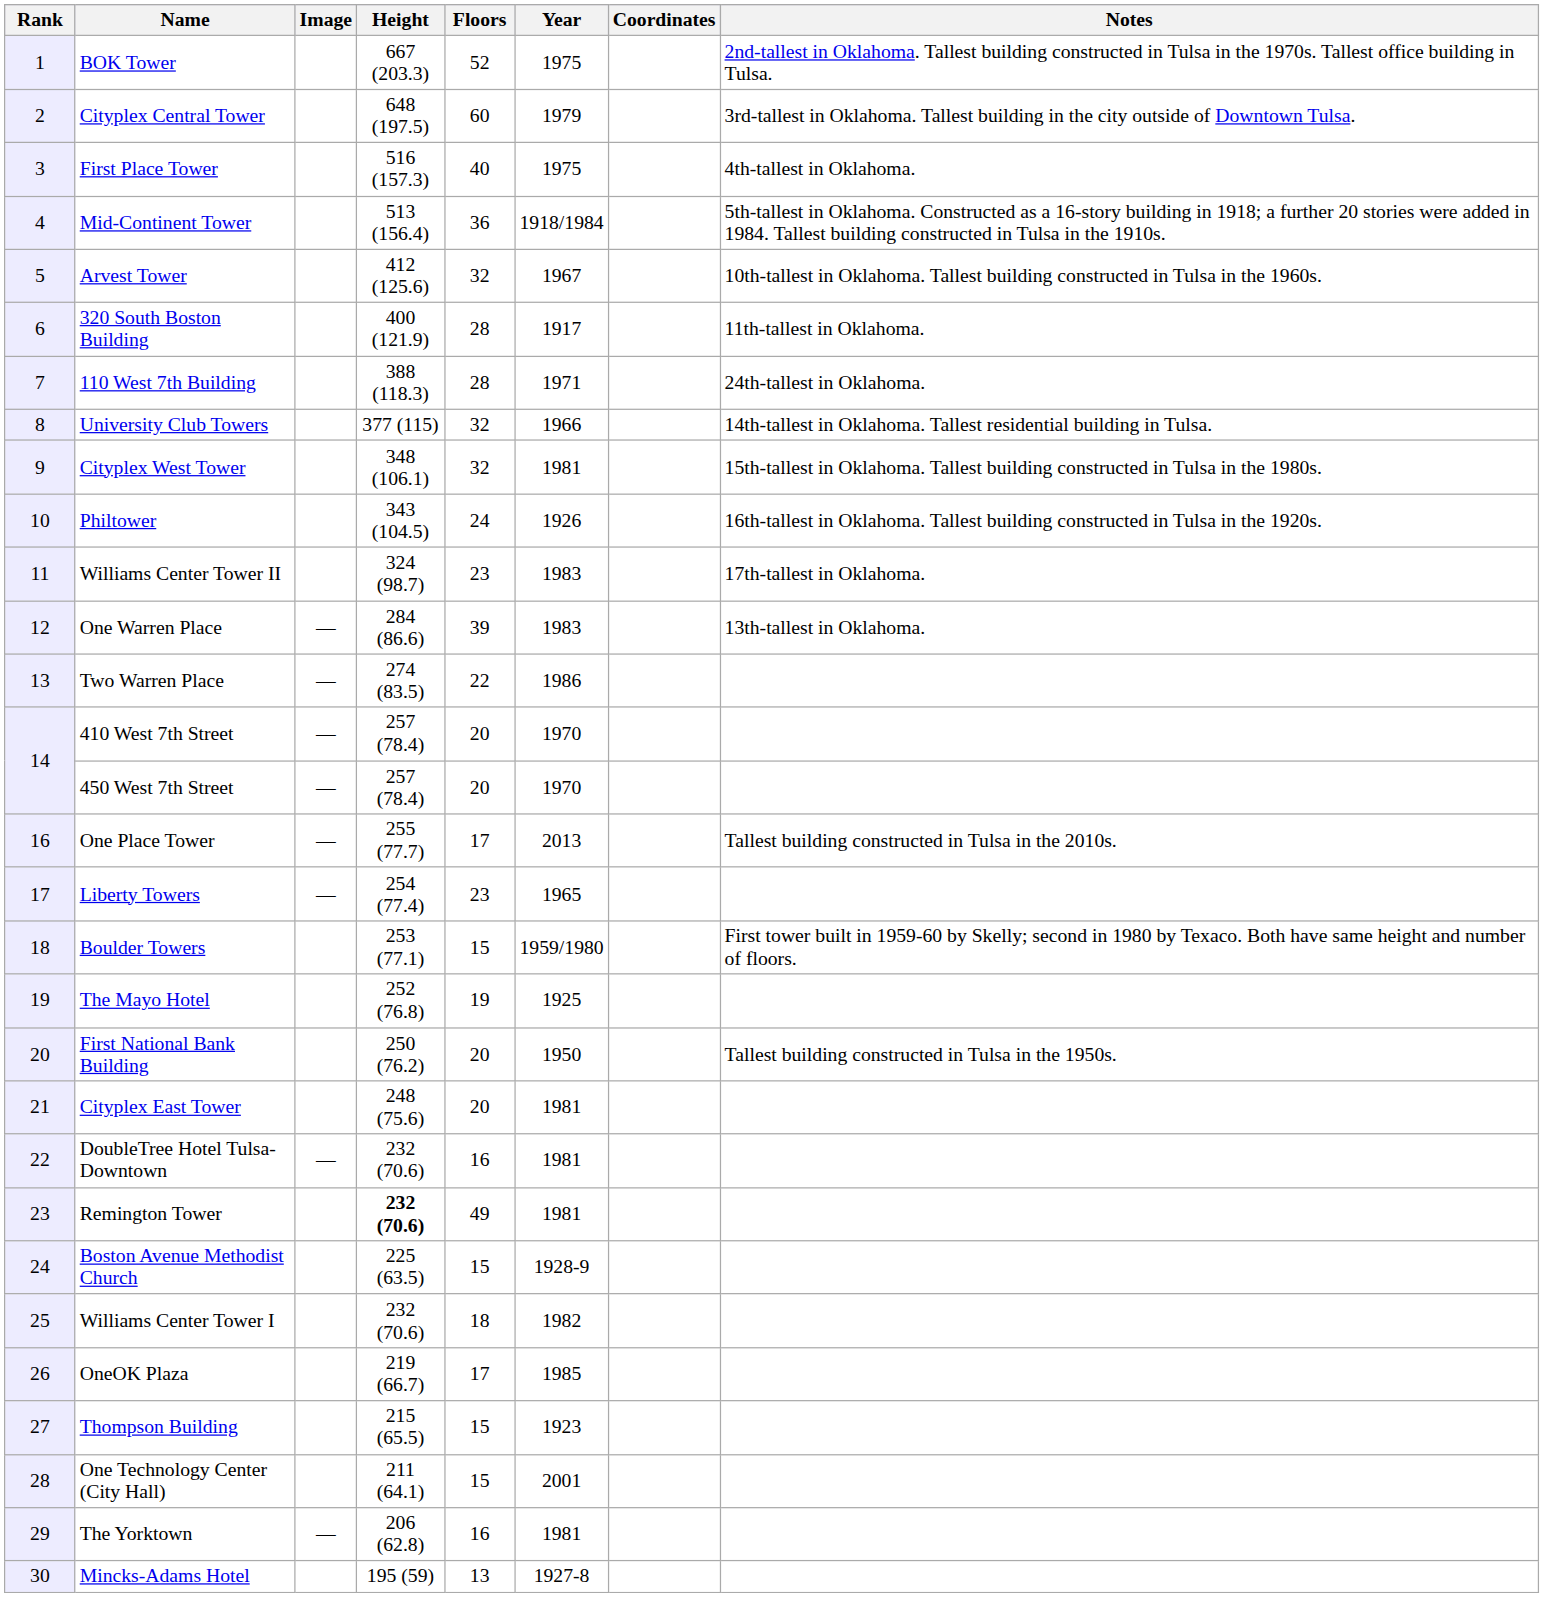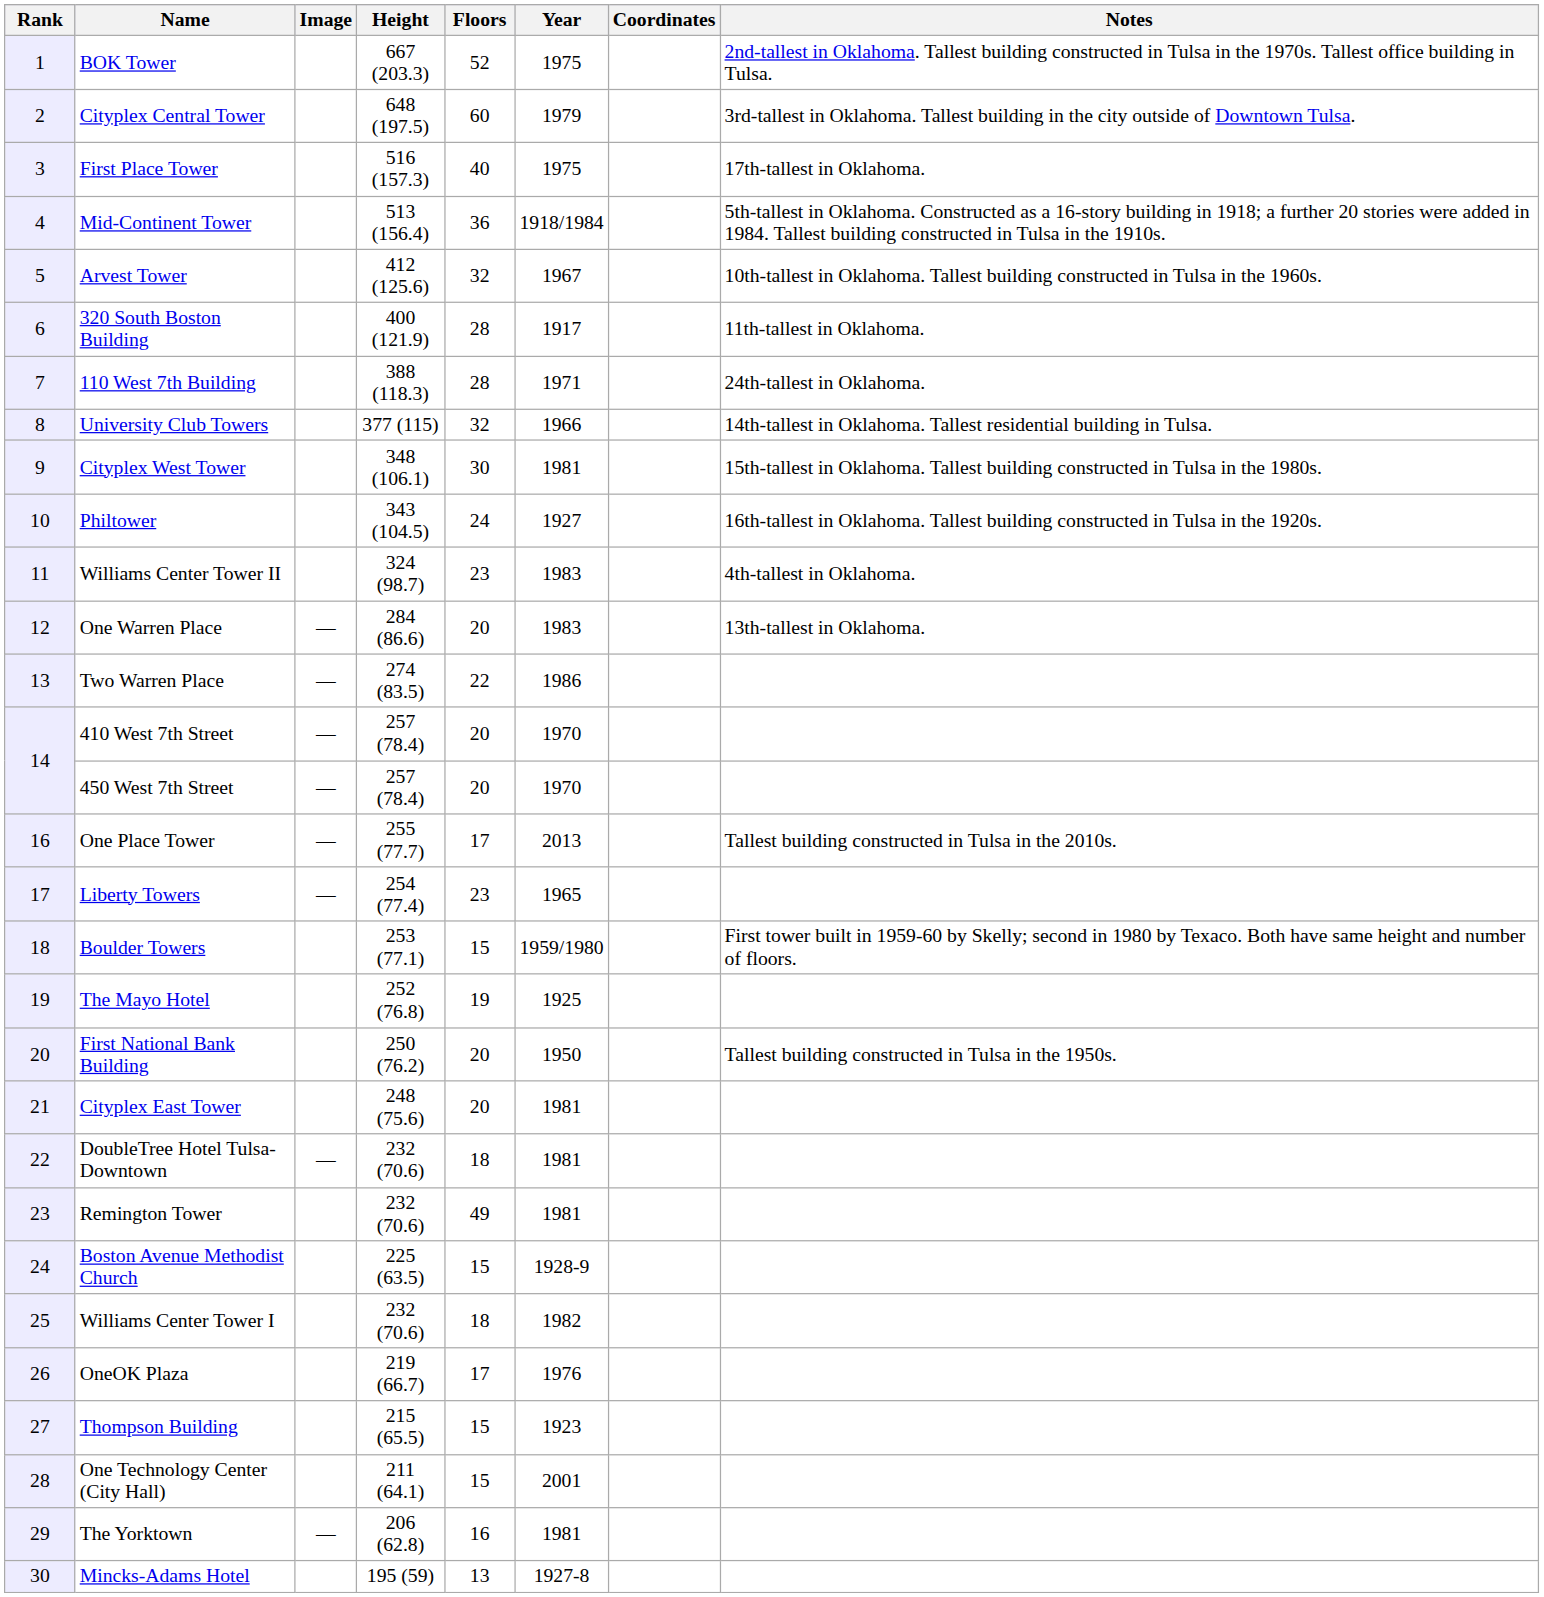 <table class="wikitable sortable" style="border:#999; background:#fff;">
 <tr style="background:#bdbbd7;">
 <th style="width:50px;">Rank</th>
 <th>Name</th>
 <th>Image</th>
 <th>Height<br></th>
 <th style="width:50px;">Floors</th>
 <th style="width:50px;">Year</th>
 <th>Coordinates</th>
 <th class="unsortable">Notes</th>
 </tr>
 <tr>
 <td style="text-align:center; background:#edecff;">1</td>
 <td><a href='#'>BOK Tower</a></td>
 <td></td>
 <td align="center">667 (203.3)</td>
 <td align="center">52</td>
 <td align="center">1975</td>
 <td align="center"></td>
 <td><a href='#'>2nd-tallest in Oklahoma</a>. Tallest building constructed in Tulsa in the 1970s. Tallest office building in Tulsa.</td>
 </tr>
 <tr>
 <td style="text-align:center; background:#edecff;">2</td>
 <td><a href='#'>Cityplex Central Tower</a></td>
 <td></td>
 <td align="center">648 (197.5)</td>
 <td align="center">60</td>
 <td align="center">1979</td>
 <td align="center"></td>
 <td>3rd-tallest in Oklahoma. Tallest building in the city outside of <a href='#'>Downtown Tulsa</a>.</td>
 </tr>
 <tr>
 <td style="text-align:center; background:#edecff;">3</td>
 <td><a href='#'>First Place Tower</a></td>
 <td></td>
 <td align="center">516 (157.3)</td>
 <td align="center">40</td>
 <td align="center">1975</td>
 <td align="center"></td>
-<td>4th-tallest in Oklahoma.</td>
+<td>17th-tallest in Oklahoma.</td>
 </tr>
 <tr>
 <td style="text-align:center; background:#edecff;">4</td>
 <td><a href='#'>Mid-Continent Tower</a></td>
 <td></td>
 <td align="center">513 (156.4)</td>
 <td align="center">36</td>
 <td align="center">1918/1984</td>
 <td align="center"></td>
 <td>5th-tallest in Oklahoma. Constructed as a 16-story building in 1918; a further 20 stories were added in 1984. Tallest building constructed in Tulsa in the 1910s.</td>
 </tr>
 <tr>
 <td style="text-align:center; background:#edecff;">5</td>
 <td><a href='#'>Arvest Tower</a></td>
 <td></td>
 <td align="center">412 (125.6)</td>
 <td align="center">32</td>
 <td align="center">1967</td>
 <td align="center"></td>
 <td>10th-tallest in Oklahoma. Tallest building constructed in Tulsa in the 1960s.</td>
 </tr>
 <tr>
 <td style="text-align:center; background:#edecff;">6</td>
 <td><a href='#'>320 South Boston Building</a></td>
 <td></td>
 <td align="center">400 (121.9)</td>
 <td align="center">28</td>
 <td align="center">1917</td>
 <td align="center"></td>
 <td>11th-tallest in Oklahoma.</td>
 </tr>
 <tr>
 <td style="text-align:center; background:#edecff;">7</td>
 <td><a href='#'>110 West 7th Building</a></td>
 <td></td>
 <td align="center">388 (118.3)</td>
 <td align="center">28</td>
 <td align="center">1971</td>
 <td align="center"></td>
 <td>24th-tallest in Oklahoma.</td>
 </tr>
 <tr>
 <td style="text-align:center; background:#edecff;">8</td>
 <td><a href='#'>University Club Towers</a></td>
 <td></td>
 <td align="center">377 (115)</td>
 <td align="center">32</td>
 <td align="center">1966</td>
 <td align="center"></td>
 <td>14th-tallest in Oklahoma. Tallest residential building in Tulsa.</td>
 </tr>
 <tr>
 <td style="text-align:center; background:#edecff;">9</td>
 <td><a href='#'>Cityplex West Tower</a></td>
 <td></td>
 <td align="center">348 (106.1)</td>
-<td align="center">32</td>
+<td align="center">30</td>
 <td align="center">1981</td>
 <td align="center"></td>
 <td>15th-tallest in Oklahoma. Tallest building constructed in Tulsa in the 1980s.</td>
 </tr>
 <tr>
 <td style="text-align:center; background:#edecff;">10</td>
 <td><a href='#'>Philtower</a></td>
 <td></td>
 <td align="center">343 (104.5)</td>
 <td align="center">24</td>
-<td align="center">1926</td>
+<td align="center">1927</td>
 <td align="center"></td>
 <td>16th-tallest in Oklahoma. Tallest building constructed in Tulsa in the 1920s.</td>
 </tr>
 <tr>
 <td style="text-align:center; background:#edecff;">11</td>
 <td>Williams Center Tower II</td>
 <td></td>
 <td align="center">324 (98.7)</td>
 <td align="center">23</td>
 <td align="center">1983</td>
 <td align="center"></td>
-<td>17th-tallest in Oklahoma.</td>
+<td>4th-tallest in Oklahoma.</td>
 </tr>
 <tr>
 <td style="text-align:center; background:#edecff;">12</td>
 <td>One Warren Place</td>
 <td align="center">—</td>
 <td align="center">284 (86.6)</td>
-<td align="center">39</td>
+<td align="center">20</td>
 <td align="center">1983</td>
 <td align="center"></td>
 <td>13th-tallest in Oklahoma.</td>
 </tr>
 <tr>
 <td style="text-align:center; background:#edecff;">13</td>
 <td>Two Warren Place</td>
 <td align="center">—</td>
 <td align="center">274 (83.5)</td>
 <td align="center">22</td>
 <td align="center">1986</td>
 <td align="center"></td>
 <td></td>
 </tr>
 <tr>
 <td rowspan="2" style="text-align:center; background:#edecff;">14</td>
 <td>410 West 7th Street</td>
 <td align="center">—</td>
 <td align="center">257 (78.4)</td>
 <td align="center">20</td>
 <td align="center">1970</td>
 <td align="center"></td>
 <td></td>
 </tr>
 <tr>
 <td>450 West 7th Street</td>
 <td align="center">—</td>
 <td align="center">257 (78.4)</td>
 <td align="center">20</td>
 <td align="center">1970</td>
 <td align="center"></td>
 <td></td>
 </tr>
 <tr>
 <td style="text-align:center; background:#edecff;">16</td>
 <td>One Place Tower</td>
 <td align="center">—</td>
 <td align="center">255 (77.7)</td>
 <td align="center">17</td>
 <td align="center">2013</td>
 <td align="center"></td>
 <td>Tallest building constructed in Tulsa in the 2010s.</td>
 </tr>
 <tr>
 <td style="text-align:center; background:#edecff;">17</td>
 <td><a href='#'>Liberty Towers</a></td>
 <td align="center">—</td>
 <td align="center">254 (77.4)</td>
 <td align="center">23</td>
 <td align="center">1965</td>
 <td align="center"></td>
 <td></td>
 </tr>
 <tr>
 <td style="text-align:center; background:#edecff;">18</td>
 <td><a href='#'>Boulder Towers</a></td>
 <td></td>
 <td align="center">253 (77.1)</td>
 <td align="center">15</td>
 <td align="center">1959/1980</td>
 <td align="center"></td>
 <td> First tower built in 1959-60 by Skelly; second in 1980 by Texaco. Both have same height and number of floors.</td>
 </tr>
 <tr>
 <td style="text-align:center; background:#edecff;">19</td>
 <td><a href='#'>The Mayo Hotel</a></td>
 <td></td>
 <td align="center">252 (76.8)</td>
 <td align="center">19</td>
 <td align="center">1925</td>
 <td align="center"></td>
 <td></td>
 </tr>
 <tr>
 <td style="text-align:center; background:#edecff;">20</td>
 <td><a href='#'>First National Bank Building</a></td>
 <td></td>
 <td align="center">250 (76.2)</td>
 <td align="center">20</td>
 <td align="center">1950</td>
 <td align="center"></td>
 <td>Tallest building constructed in Tulsa in the 1950s.</td>
 </tr>
 <tr>
 <td style="text-align:center; background:#edecff;">21</td>
 <td><a href='#'>Cityplex East Tower</a></td>
 <td></td>
 <td align="center">248 (75.6)</td>
 <td align="center">20</td>
 <td align="center">1981</td>
 <td align="center"></td>
 <td></td>
 </tr>
 <tr>
 <td style="text-align:center; background:#edecff;">22</td>
 <td>DoubleTree Hotel Tulsa-Downtown</td>
 <td align="center">—</td>
 <td align="center">232 (70.6)</td>
-<td align="center">16</td>
+<td align="center">18</td>
 <td align="center">1981</td>
 <td align="center"></td>
 <td></td>
 </tr>
 <tr>
 <td style="text-align:center; background:#edecff;">23</td>
 <td>Remington Tower</td>
 <td></td>
-<td align="center"><strong>232 (70.6)</strong></td>
+<td align="center">232 (70.6)</td>
 <td align="center">49</td>
 <td align="center">1981</td>
 <td align="center"></td>
 <td></td>
 </tr>
 <tr>
 <td style="text-align:center; background:#edecff;">24</td>
 <td><a href='#'>Boston Avenue Methodist Church</a></td>
 <td></td>
 <td align="center">225 (63.5)</td>
 <td align="center">15</td>
 <td align="center">1928-9</td>
 <td align="center"></td>
 <td></td>
 </tr>
 <tr>
 <td style="text-align:center; background:#edecff;">25</td>
 <td>Williams Center Tower I</td>
 <td></td>
 <td align="center">232 (70.6)</td>
 <td align="center">18</td>
 <td align="center">1982</td>
 <td align="center"></td>
 <td></td>
 </tr>
 <tr>
 <td style="text-align:center; background:#edecff;">26</td>
 <td>OneOK Plaza</td>
 <td></td>
 <td align="center">219 (66.7)</td>
 <td align="center">17</td>
-<td align="center">1985</td>
+<td align="center">1976</td>
 <td align="center"></td>
 <td></td>
 </tr>
 <tr>
 <td style="text-align:center; background:#edecff;">27</td>
 <td><a href='#'>Thompson Building</a></td>
 <td></td>
 <td align="center">215 (65.5)</td>
 <td align="center">15</td>
 <td align="center">1923</td>
 <td align="center"></td>
 <td></td>
 </tr>
 <tr>
 <td style="text-align:center; background:#edecff;">28</td>
 <td>One Technology Center (City Hall)</td>
 <td></td>
 <td align="center">211 (64.1)</td>
 <td align="center">15</td>
 <td align="center">2001</td>
 <td align="center"></td>
 <td></td>
 </tr>
 <tr>
 <td style="text-align:center; background:#edecff;">29</td>
 <td>The Yorktown</td>
 <td align="center">—</td>
 <td align="center">206 (62.8)</td>
 <td align="center">16</td>
 <td align="center">1981</td>
 <td align="center"></td>
 <td></td>
 </tr>
 <tr>
 <td style="text-align:center; background:#edecff;">30</td>
 <td><a href='#'>Mincks-Adams Hotel</a></td>
 <td align="center"></td>
 <td align="center">195 (59)</td>
 <td align="center">13</td>
 <td align="center">1927-8</td>
 <td align="center"></td>
 <td></td>
 </tr>
 </table>
